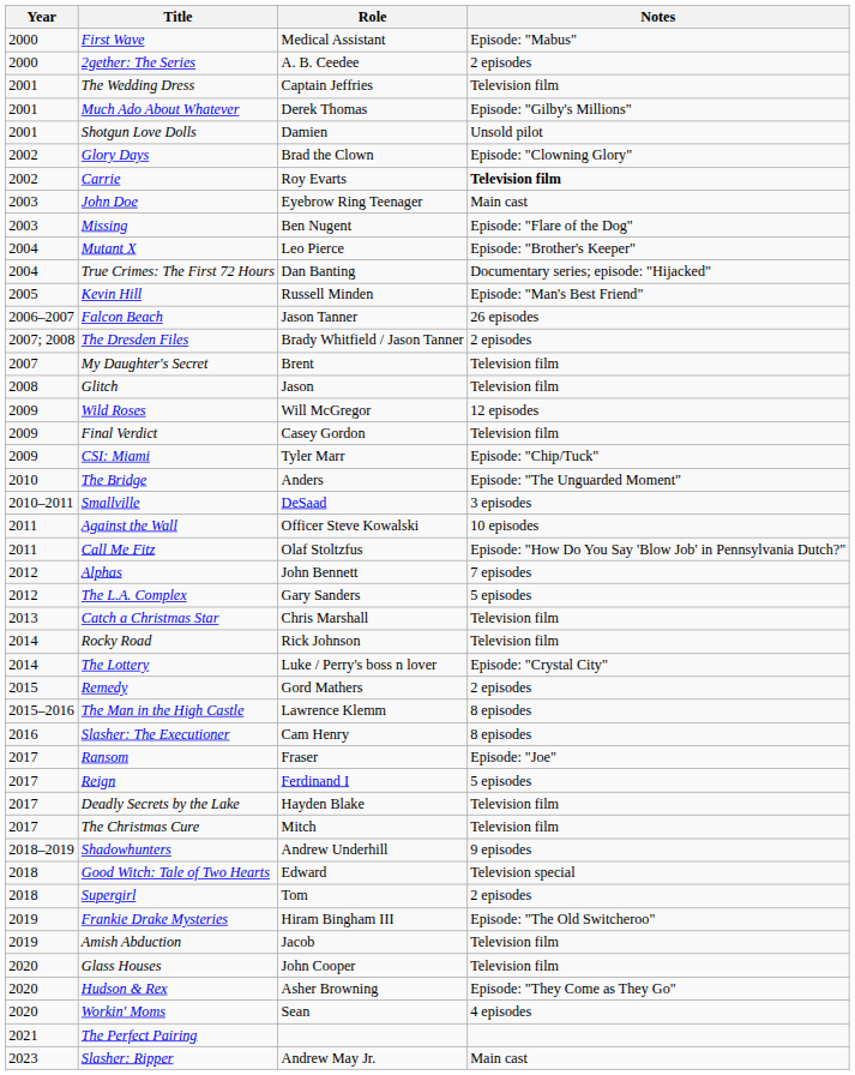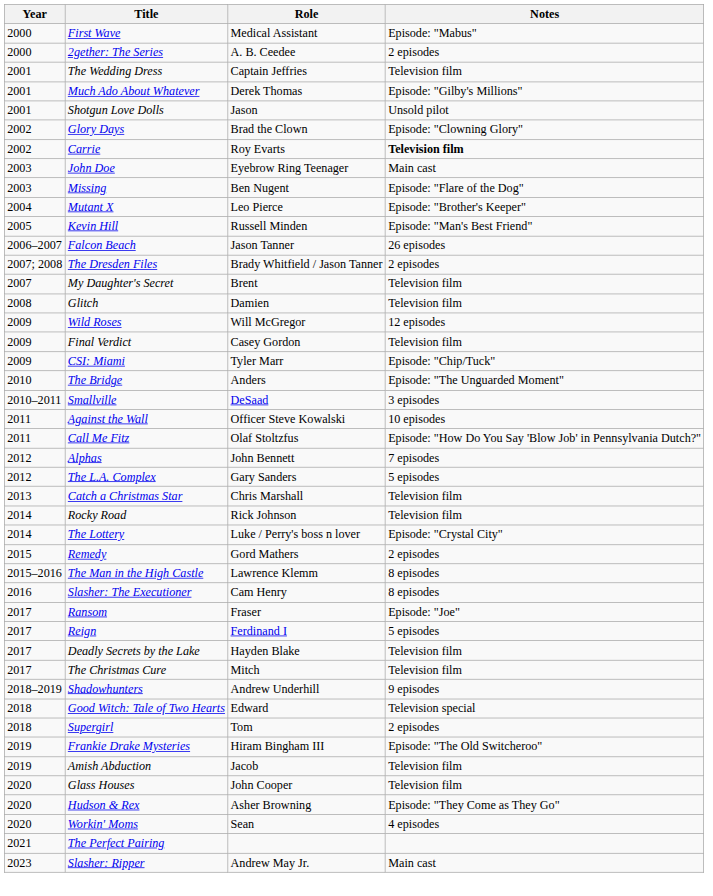 <table class="wikitable sortable">
 <tr>
 <th>Year</th>
 <th>Title</th>
 <th>Role</th>
 <th class="unsortable">Notes</th>
 </tr>
 <tr>
 <td>2000</td>
 <td><em><a href='#'>First Wave</a></em></td>
 <td>Medical Assistant</td>
 <td>Episode: "Mabus"</td>
 </tr>
 <tr>
 <td>2000</td>
 <td><em><a href='#'>2gether: The Series</a></em></td>
 <td>A. B. Ceedee</td>
 <td>2 episodes</td>
 </tr>
 <tr>
 <td>2001</td>
 <td data-sort-value="Wedding Dress, The"><em>The Wedding Dress</em></td>
 <td>Captain Jeffries</td>
 <td>Television film</td>
 </tr>
 <tr>
 <td>2001</td>
 <td><em><a href='#'>Much Ado About Whatever</a></em></td>
 <td>Derek Thomas</td>
 <td>Episode: "Gilby's Millions"</td>
 </tr>
 <tr>
 <td>2001</td>
 <td><em>Shotgun Love Dolls</em></td>
-<td>Damien</td>
+<td>Jason</td>
 <td>Unsold pilot</td>
 </tr>
 <tr>
 <td>2002</td>
 <td><em><a href='#'>Glory Days</a></em></td>
 <td>Brad the Clown</td>
 <td>Episode: "Clowning Glory"</td>
 </tr>
 <tr>
 <td>2002</td>
 <td><em><a href='#'>Carrie</a></em></td>
 <td>Roy Evarts</td>
 <td><strong>Television film</strong></td>
 </tr>
 <tr>
 <td>2003</td>
 <td><em><a href='#'>John Doe</a></em></td>
 <td>Eyebrow Ring Teenager</td>
 <td>Main cast</td>
 </tr>
 <tr>
 <td>2003</td>
 <td><em><a href='#'>Missing</a></em></td>
 <td>Ben Nugent</td>
 <td>Episode: "Flare of the Dog"</td>
 </tr>
 <tr>
 <td>2004</td>
 <td><em><a href='#'>Mutant X</a></em></td>
 <td>Leo Pierce</td>
 <td>Episode: "Brother's Keeper"</td>
 </tr>
 <tr>
-<td>2004</td>
-<td><em>True Crimes: The First 72 Hours</em></td>
-<td>Dan Banting</td>
-<td>Documentary series; episode: "Hijacked"</td>
-</tr>
-<tr>
 <td>2005</td>
 <td><em><a href='#'>Kevin Hill</a></em></td>
 <td>Russell Minden</td>
 <td>Episode: "Man's Best Friend"</td>
 </tr>
 <tr>
 <td>2006–2007</td>
 <td><em><a href='#'>Falcon Beach</a></em></td>
 <td>Jason Tanner</td>
 <td>26 episodes</td>
 </tr>
 <tr>
 <td>2007; 2008</td>
 <td data-sort-value="Dresden Files, The"><em><a href='#'>The Dresden Files</a></em></td>
 <td>Brady Whitfield / Jason Tanner</td>
 <td>2 episodes</td>
 </tr>
 <tr>
 <td>2007</td>
 <td><em>My Daughter's Secret</em></td>
 <td>Brent</td>
 <td>Television film</td>
 </tr>
 <tr>
 <td>2008</td>
 <td><em>Glitch</em></td>
-<td>Jason</td>
+<td>Damien</td>
 <td>Television film</td>
 </tr>
 <tr>
 <td>2009</td>
 <td><em><a href='#'>Wild Roses</a></em></td>
 <td>Will McGregor</td>
 <td>12 episodes</td>
 </tr>
 <tr>
 <td>2009</td>
 <td><em>Final Verdict</em></td>
 <td>Casey Gordon</td>
 <td>Television film</td>
 </tr>
 <tr>
 <td>2009</td>
 <td><em><a href='#'>CSI: Miami</a></em></td>
 <td>Tyler Marr</td>
 <td>Episode: "Chip/Tuck"</td>
 </tr>
 <tr>
 <td>2010</td>
 <td data-sort-value="Bridge, The"><em><a href='#'>The Bridge</a></em></td>
 <td>Anders</td>
 <td>Episode: "The Unguarded Moment"</td>
 </tr>
 <tr>
 <td>2010–2011</td>
 <td><em><a href='#'>Smallville</a></em></td>
 <td><a href='#'>DeSaad</a></td>
 <td>3 episodes</td>
 </tr>
 <tr>
 <td>2011</td>
 <td><em><a href='#'>Against the Wall</a></em></td>
 <td>Officer Steve Kowalski</td>
 <td>10 episodes</td>
 </tr>
 <tr>
 <td>2011</td>
 <td><em><a href='#'>Call Me Fitz</a></em></td>
 <td>Olaf Stoltzfus</td>
 <td>Episode: "How Do You Say 'Blow Job' in Pennsylvania Dutch?"</td>
 </tr>
 <tr>
 <td>2012</td>
 <td><em><a href='#'>Alphas</a></em></td>
 <td>John Bennett</td>
 <td>7 episodes</td>
 </tr>
 <tr>
 <td>2012</td>
 <td data-sort-value="L.A. Complex, The"><em><a href='#'>The L.A. Complex</a></em></td>
 <td>Gary Sanders</td>
 <td>5 episodes</td>
 </tr>
 <tr>
 <td>2013</td>
 <td><em><a href='#'>Catch a Christmas Star</a></em></td>
 <td>Chris Marshall</td>
 <td>Television film</td>
 </tr>
 <tr>
 <td>2014</td>
 <td><em>Rocky Road</em></td>
 <td>Rick Johnson</td>
 <td>Television film</td>
 </tr>
 <tr>
 <td>2014</td>
 <td data-sort-value="Lottery, The"><em><a href='#'>The Lottery</a></em></td>
 <td>Luke / Perry's boss n lover</td>
 <td>Episode: "Crystal City"</td>
 </tr>
 <tr>
 <td>2015</td>
 <td><em><a href='#'>Remedy</a></em></td>
 <td>Gord Mathers</td>
 <td>2 episodes</td>
 </tr>
 <tr>
 <td>2015–2016</td>
 <td data-sort-value="Man in the High Castle, The"><em><a href='#'>The Man in the High Castle</a></em></td>
 <td>Lawrence Klemm</td>
 <td>8 episodes</td>
 </tr>
 <tr>
 <td>2016</td>
 <td><em><a href='#'>Slasher: The Executioner</a></em></td>
 <td>Cam Henry</td>
 <td>8 episodes</td>
 </tr>
 <tr>
 <td>2017</td>
 <td><em><a href='#'>Ransom</a></em></td>
 <td>Fraser</td>
 <td>Episode: "Joe"</td>
 </tr>
 <tr>
 <td>2017</td>
 <td><em><a href='#'>Reign</a></em></td>
 <td><a href='#'>Ferdinand I</a></td>
 <td>5 episodes</td>
 </tr>
 <tr>
 <td>2017</td>
 <td><em>Deadly Secrets by the Lake</em></td>
 <td>Hayden Blake</td>
 <td>Television film</td>
 </tr>
 <tr>
 <td>2017</td>
 <td data-sort-value="Christmas Cure, The"><em>The Christmas Cure</em></td>
 <td>Mitch</td>
 <td>Television film</td>
 </tr>
 <tr>
 <td>2018–2019</td>
 <td><em><a href='#'>Shadowhunters</a></em></td>
 <td>Andrew Underhill</td>
 <td>9 episodes</td>
 </tr>
 <tr>
 <td>2018</td>
 <td><em><a href='#'>Good Witch: Tale of Two Hearts</a></em></td>
 <td>Edward</td>
 <td>Television special</td>
 </tr>
 <tr>
 <td>2018</td>
 <td><em><a href='#'>Supergirl</a></em></td>
 <td>Tom</td>
 <td>2 episodes</td>
 </tr>
 <tr>
 <td>2019</td>
 <td><em><a href='#'>Frankie Drake Mysteries</a></em></td>
 <td>Hiram Bingham III</td>
 <td>Episode: "The Old Switcheroo"</td>
 </tr>
 <tr>
 <td>2019</td>
 <td><em>Amish Abduction</em></td>
 <td>Jacob</td>
 <td>Television film</td>
 </tr>
 <tr>
 <td>2020</td>
 <td><em>Glass Houses</em></td>
 <td>John Cooper</td>
 <td>Television film</td>
 </tr>
 <tr>
 <td>2020</td>
 <td><em><a href='#'>Hudson & Rex</a></em></td>
 <td>Asher Browning</td>
 <td>Episode: "They Come as They Go"</td>
 </tr>
 <tr>
 <td>2020</td>
 <td><em><a href='#'>Workin' Moms</a></em></td>
 <td>Sean</td>
 <td>4 episodes</td>
 </tr>
 <tr>
 <td>2021</td>
 <td data-sort-value="Perfect Pairing, The"><em><a href='#'>The Perfect Pairing</a></em></td>
 <td></td>
 <td></td>
 </tr>
 <tr>
 <td>2023</td>
 <td><em><a href='#'>Slasher: Ripper</a></em></td>
 <td>Andrew May Jr.</td>
 <td>Main cast</td>
 </tr>
 </table>
